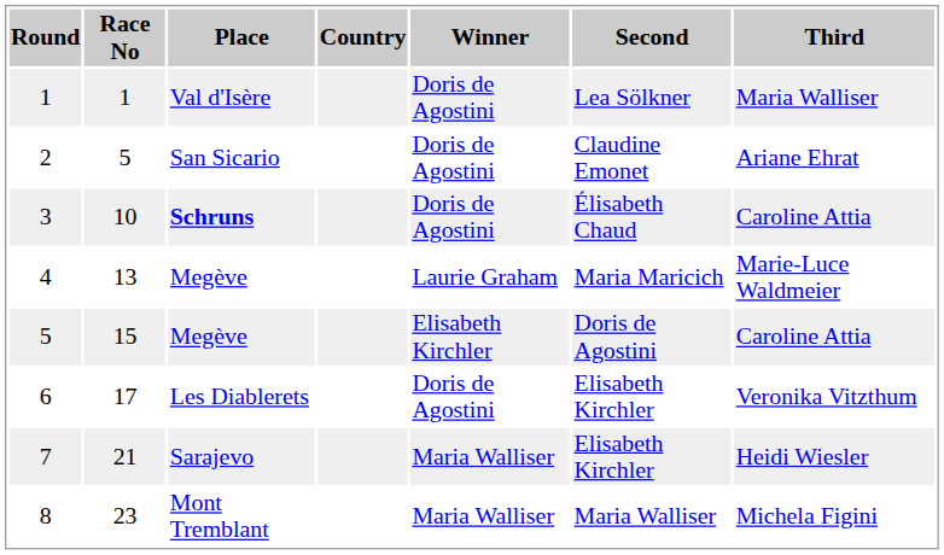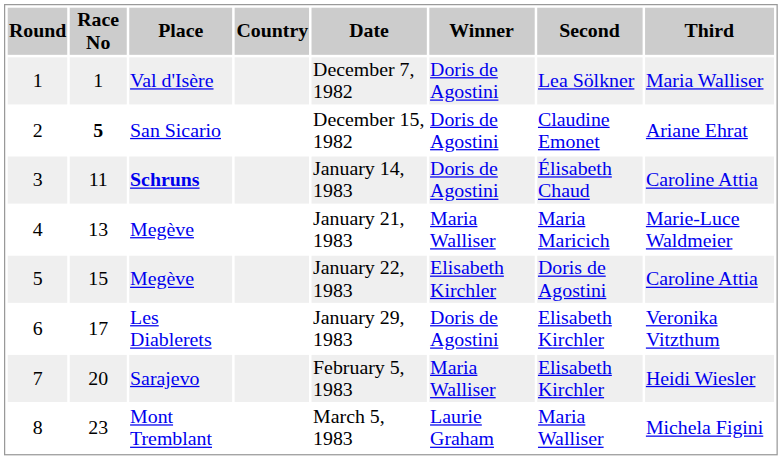 <table border="0" style="border: 1px solid #999; background-color:#FFFFFF; text-align:center">
 <tr align="center" bgcolor="#CCCCCC">
 <th>Round</th>
 <th>Race No</th>
 <th>Place</th>
 <th>Country</th>
+<th>Date</th>
 <th>Winner</th>
 <th>Second</th>
 <th>Third</th>
 </tr>
 <tr bgcolor="#EFEFEF">
 <td>1</td>
 <td>1</td>
 <td align="left"><a href='#'>Val d'Isère</a></td>
 <td align="left"></td>
+<td align="left">December 7, 1982</td>
 <td align="left"> <a href='#'>Doris de Agostini</a></td>
 <td align="left"> <a href='#'>Lea Sölkner</a></td>
 <td align="left"> <a href='#'>Maria Walliser</a></td>
 </tr>
 <tr>
 <td>2</td>
-<td>5</td>
+<td><strong>5</strong></td>
 <td align="left"><a href='#'>San Sicario</a></td>
 <td align="left"></td>
+<td align="left">December 15, 1982</td>
 <td align="left"> <a href='#'>Doris de Agostini</a></td>
 <td align="left"> <a href='#'>Claudine Emonet</a></td>
 <td align="left"> <a href='#'>Ariane Ehrat</a></td>
 </tr>
 <tr bgcolor="#EFEFEF">
 <td>3</td>
-<td>10</td>
+<td>11</td>
 <td align="left"><strong><a href='#'>Schruns</a></strong></td>
 <td align="left"></td>
+<td align="left">January 14, 1983</td>
 <td align="left"> <a href='#'>Doris de Agostini</a></td>
 <td align="left"> <a href='#'>Élisabeth Chaud</a></td>
 <td align="left"> <a href='#'>Caroline Attia</a></td>
 </tr>
 <tr>
 <td>4</td>
 <td>13</td>
 <td align="left"><a href='#'>Megève</a></td>
 <td align="left"></td>
-<td align="left"> <a href='#'>Laurie Graham</a></td>
+<td align="left">January 21, 1983</td>
+<td align="left"> <a href='#'>Maria Walliser</a></td>
 <td align="left"> <a href='#'>Maria Maricich</a></td>
 <td align="left"> <a href='#'>Marie-Luce Waldmeier</a></td>
 </tr>
 <tr bgcolor="#EFEFEF">
 <td>5</td>
 <td>15</td>
 <td align="left"><a href='#'>Megève</a></td>
 <td align="left"></td>
+<td align="left">January 22, 1983</td>
 <td align="left"> <a href='#'>Elisabeth Kirchler</a></td>
 <td align="left"> <a href='#'>Doris de Agostini</a></td>
 <td align="left"> <a href='#'>Caroline Attia</a></td>
 </tr>
 <tr>
 <td>6</td>
 <td>17</td>
 <td align="left"><a href='#'>Les Diablerets</a></td>
 <td align="left"></td>
+<td align="left">January 29, 1983</td>
 <td align="left"> <a href='#'>Doris de Agostini</a></td>
 <td align="left"> <a href='#'>Elisabeth Kirchler</a></td>
 <td align="left"> <a href='#'>Veronika Vitzthum</a></td>
 </tr>
 <tr bgcolor="#EFEFEF">
 <td>7</td>
-<td>21</td>
+<td>20</td>
 <td align="left"><a href='#'>Sarajevo</a></td>
 <td align="left"></td>
+<td align="left">February 5, 1983</td>
 <td align="left"> <a href='#'>Maria Walliser</a></td>
 <td align="left"> <a href='#'>Elisabeth Kirchler</a></td>
 <td align="left"> <a href='#'>Heidi Wiesler</a></td>
 </tr>
 <tr>
 <td>8</td>
 <td>23</td>
 <td align="left"><a href='#'>Mont Tremblant</a></td>
 <td align="left"></td>
-<td align="left"> <a href='#'>Maria Walliser</a></td>
+<td align="left">March 5, 1983</td>
+<td align="left"> <a href='#'>Laurie Graham</a></td>
 <td align="left"> <a href='#'>Maria Walliser</a></td>
 <td align="left"> <a href='#'>Michela Figini</a></td>
 </tr>
 </table>
